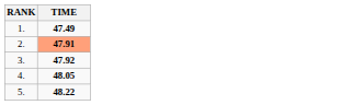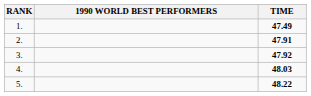 <table class="wikitable" style="border-collapse: collapse; font-size: 90%;">
 <tr>
 <th>RANK</th>
+<th align="center" style="width: 25em">1990 WORLD BEST PERFORMERS</th>
 <th align="center" style="width: 5em">TIME</th>
 </tr>
 <tr>
 <td align="center">1.</td>
+<td></td>
 <td align="center"><strong>47.49</strong></td>
 </tr>
 <tr>
 <td align="center">2.</td>
-<td align="center" style="background: lightsalmon;"><strong>47.91</strong></td>
+<td></td>
+<td align="center"><strong>47.91</strong></td>
 </tr>
 <tr>
 <td align="center">3.</td>
+<td></td>
 <td align="center"><strong>47.92</strong></td>
 </tr>
 <tr>
 <td align="center">4.</td>
-<td align="center"><strong>48.05</strong></td>
+<td></td>
+<td align="center"><strong>48.03</strong></td>
 </tr>
 <tr>
 <td align="center">5.</td>
+<td></td>
 <td align="center"><strong>48.22</strong></td>
 </tr>
 </table>
